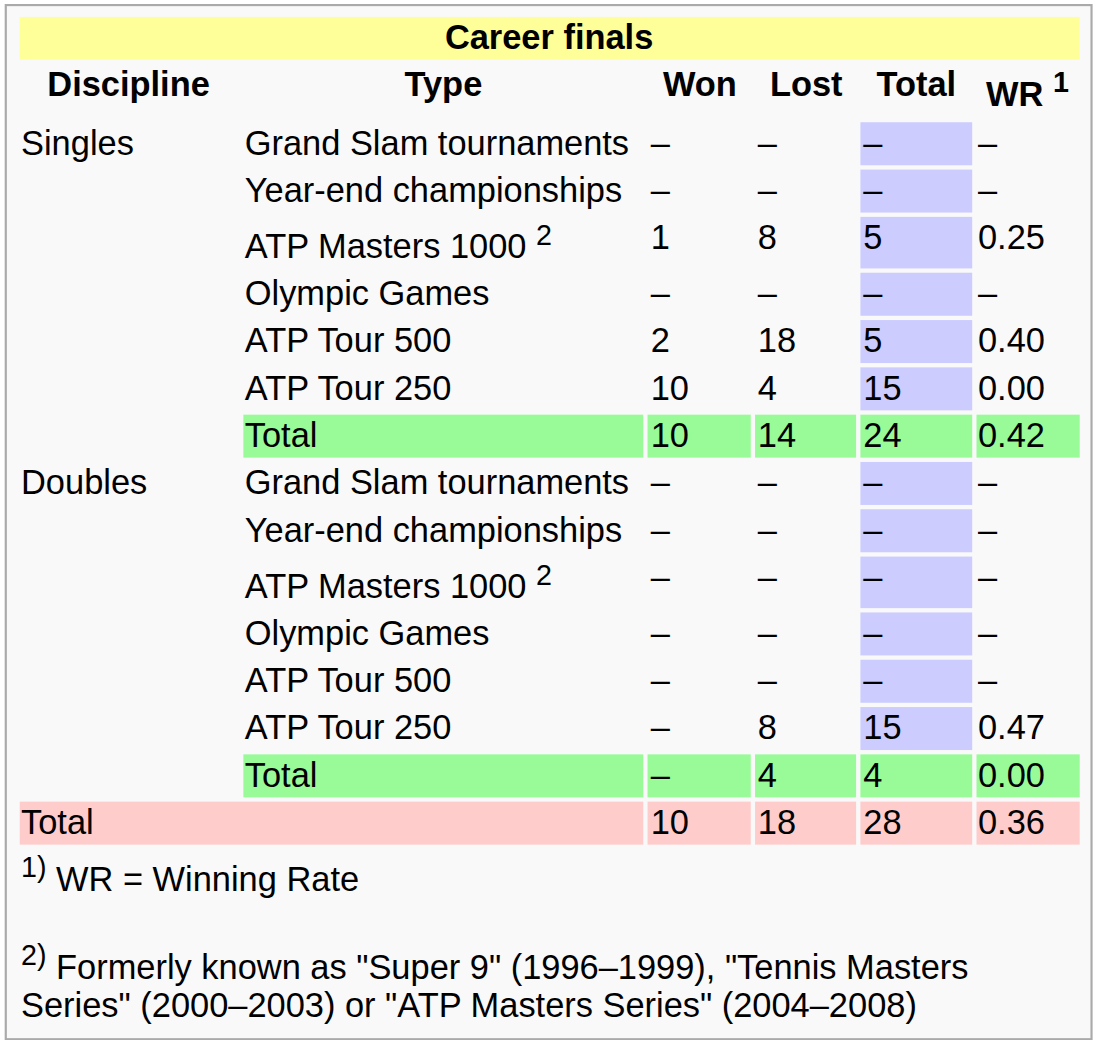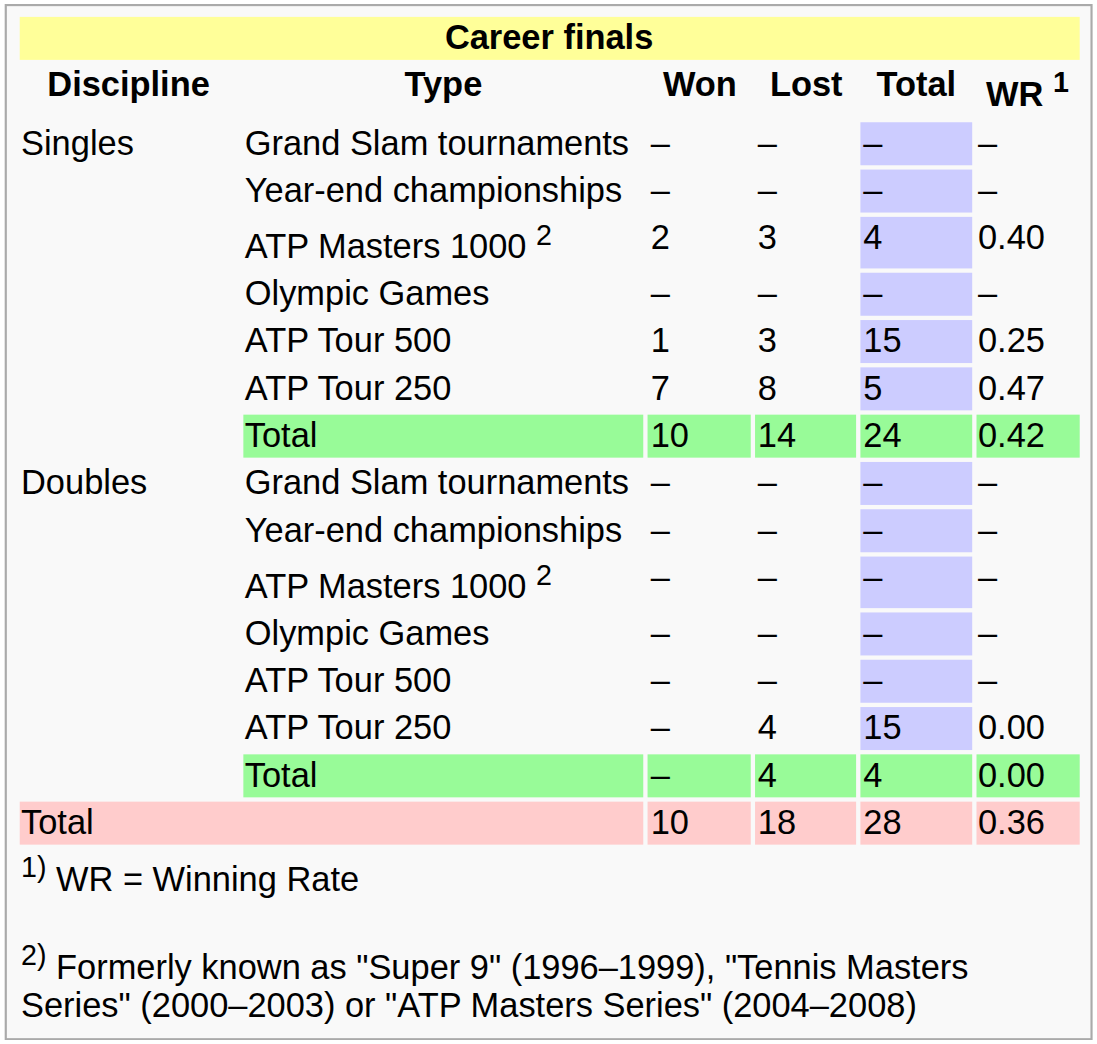 <table class="infobox vcard vevent" width="40%">
 <tr style="background:#ff9;">
 <th colspan="6" style="text-align:center;">Career finals</th>
 </tr>
 <tr>
 <th>Discipline</th>
 <th>Type</th>
 <th>Won</th>
 <th>Lost</th>
 <th>Total</th>
 <th>WR <sup>1</sup></th>
 </tr>
 <tr>
 <td rowspan="7">Singles</td>
 <td>Grand Slam tournaments</td>
 <td>–</td>
 <td>–</td>
 <td style="background:#ccf;">–</td>
 <td>–</td>
 </tr>
 <tr>
 <td>Year-end championships</td>
 <td>–</td>
 <td>–</td>
 <td style="background:#ccf;">–</td>
 <td>–</td>
 </tr>
 <tr>
 <td>ATP Masters 1000 <sup>2</sup></td>
-<td>1</td>
-<td>8</td>
-<td style="background:#ccf;">5</td>
-<td>0.25</td>
+<td>2</td>
+<td>3</td>
+<td style="background:#ccf;">4</td>
+<td>0.40</td>
 </tr>
 <tr>
 <td>Olympic Games</td>
 <td>–</td>
 <td>–</td>
 <td style="background:#ccf;">–</td>
 <td>–</td>
 </tr>
 <tr>
 <td>ATP Tour 500</td>
-<td>2</td>
-<td>18</td>
-<td style="background:#ccf;">5</td>
-<td>0.40</td>
+<td>1</td>
+<td>3</td>
+<td style="background:#ccf;">15</td>
+<td>0.25</td>
 </tr>
 <tr>
 <td>ATP Tour 250</td>
-<td>10</td>
-<td>4</td>
-<td style="background:#ccf;">15</td>
-<td>0.00</td>
+<td>7</td>
+<td>8</td>
+<td style="background:#ccf;">5</td>
+<td>0.47</td>
 </tr>
 <tr style="background:#98fb98;">
 <td>Total</td>
 <td>10</td>
 <td>14</td>
 <td>24</td>
 <td>0.42</td>
 </tr>
 <tr>
 <td rowspan="7">Doubles</td>
 <td>Grand Slam tournaments</td>
 <td>–</td>
 <td>–</td>
 <td style="background:#ccf;">–</td>
 <td>–</td>
 </tr>
 <tr>
 <td>Year-end championships</td>
 <td>–</td>
 <td>–</td>
 <td style="background:#ccf;">–</td>
 <td>–</td>
 </tr>
 <tr>
 <td>ATP Masters 1000 <sup>2</sup></td>
 <td>–</td>
 <td>–</td>
 <td style="background:#ccf;">–</td>
 <td>–</td>
 </tr>
 <tr>
 <td>Olympic Games</td>
 <td>–</td>
 <td>–</td>
 <td style="background:#ccf;">–</td>
 <td>–</td>
 </tr>
 <tr>
 <td>ATP Tour 500</td>
 <td>–</td>
 <td>–</td>
 <td style="background:#ccf;">–</td>
 <td>–</td>
 </tr>
 <tr>
 <td>ATP Tour 250</td>
 <td>–</td>
-<td>8</td>
+<td>4</td>
 <td style="background:#ccf;">15</td>
-<td>0.47</td>
+<td>0.00</td>
 </tr>
 <tr style="background:#98fb98;">
 <td>Total</td>
 <td>–</td>
 <td>4</td>
 <td>4</td>
 <td>0.00</td>
 </tr>
 <tr style="background:#fcc;">
 <td colspan="2">Total</td>
 <td>10</td>
 <td>18</td>
 <td>28</td>
 <td>0.36</td>
 </tr>
 <tr>
 <td colspan="6"><sup>1)</sup> WR = Winning Rate<br><br><sup>2)</sup> Formerly known as "Super 9" (1996–1999), "Tennis Masters Series" (2000–2003) or "ATP Masters Series" (2004–2008)</td>
 </tr>
 </table>
